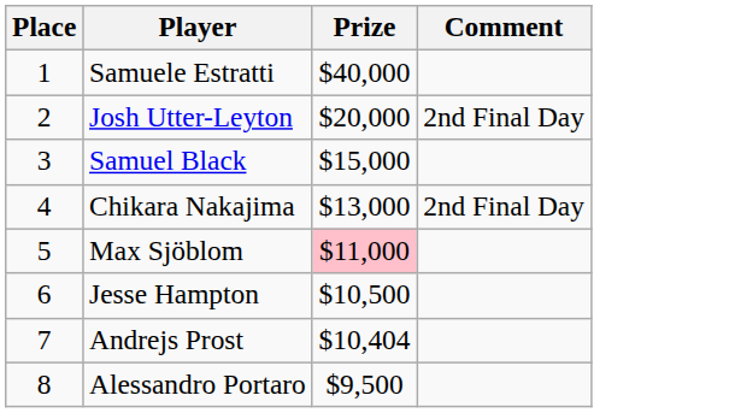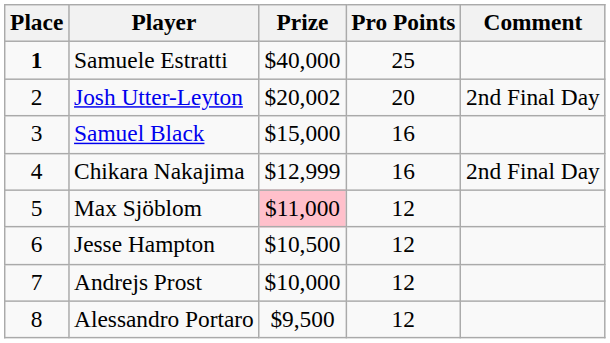 <table class="wikitable">
 <tr>
 <th>Place</th>
 <th>Player</th>
 <th>Prize</th>
+<th>Pro Points</th>
 <th>Comment</th>
 </tr>
 <tr>
-<td align=center>1</td>
+<td align=center><strong>1</strong></td>
 <td> Samuele Estratti</td>
 <td align=center>$40,000</td>
+<td align=center>25</td>
 <td></td>
 </tr>
 <tr>
 <td align=center>2</td>
 <td> <a href='#'>Josh Utter-Leyton</a></td>
-<td align=center>$20,000</td>
+<td align=center>$20,002</td>
+<td align=center>20</td>
 <td>2nd Final Day</td>
 </tr>
 <tr>
 <td align=center>3</td>
 <td> <a href='#'>Samuel Black</a></td>
 <td align=center>$15,000</td>
+<td align=center>16</td>
 <td></td>
 </tr>
 <tr>
 <td align=center>4</td>
 <td> Chikara Nakajima</td>
-<td align=center>$13,000</td>
+<td align=center>$12,999</td>
+<td align=center>16</td>
 <td>2nd Final Day</td>
 </tr>
 <tr>
 <td align=center>5</td>
 <td> Max Sjöblom</td>
 <td align=center style="background: pink;">$11,000</td>
+<td align=center>12</td>
 <td></td>
 </tr>
 <tr>
 <td align=center>6</td>
 <td> Jesse Hampton</td>
 <td align=center>$10,500</td>
+<td align=center>12</td>
 <td></td>
 </tr>
 <tr>
 <td align=center>7</td>
 <td> Andrejs Prost</td>
-<td align=center>$10,404</td>
+<td align=center>$10,000</td>
+<td align=center>12</td>
 <td></td>
 </tr>
 <tr>
 <td align=center>8</td>
 <td> Alessandro Portaro</td>
 <td align=center>$9,500</td>
+<td align=center>12</td>
 <td></td>
 </tr>
 </table>
